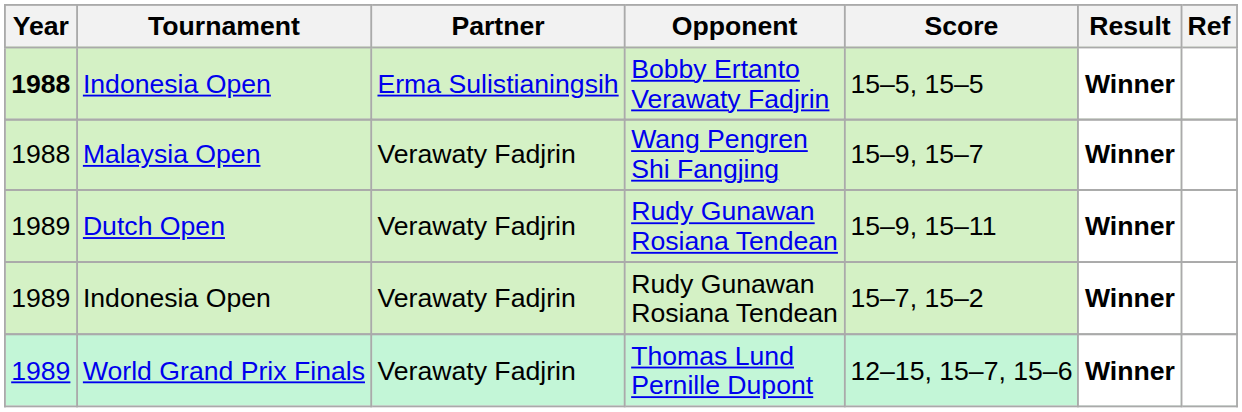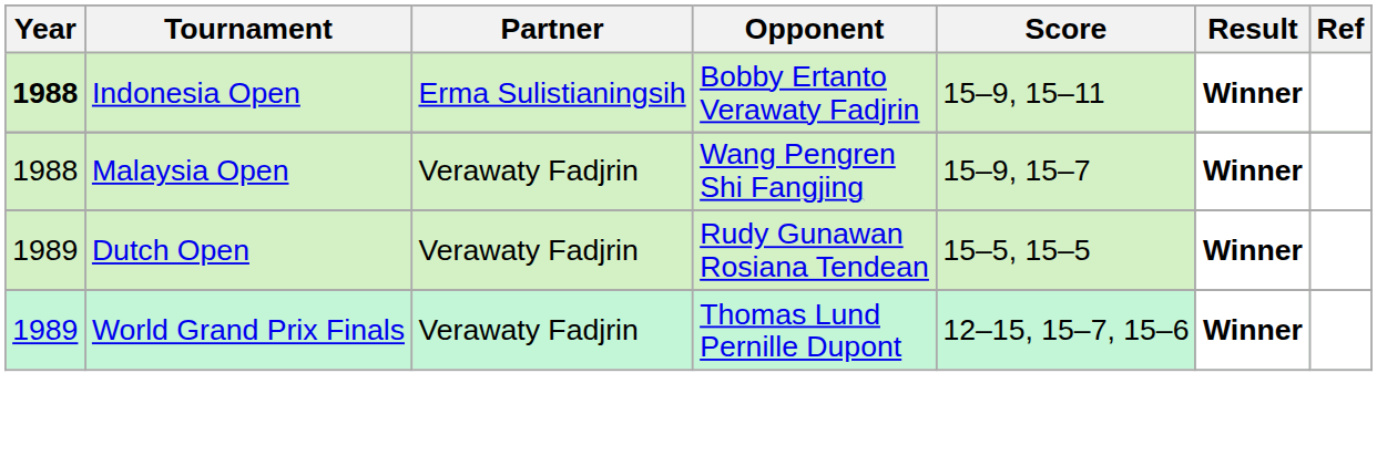 <table class="sortable wikitable" style="font-size: 90%;">
 <tr>
 <th>Year</th>
 <th>Tournament</th>
 <th>Partner</th>
 <th>Opponent</th>
 <th>Score</th>
 <th>Result</th>
 <th>Ref</th>
 </tr>
 <tr style="background:#D4F1C5">
 <td align="center"><strong>1988</strong></td>
 <td align="left"><a href='#'>Indonesia Open</a></td>
 <td align="left"> <a href='#'>Erma Sulistianingsih</a></td>
 <td align="left"> <a href='#'>Bobby Ertanto</a> <br>  <a href='#'>Verawaty Fadjrin</a></td>
-<td align="left">15–5, 15–5</td>
+<td align="left">15–9, 15–11</td>
 <td style="text-align:left; background:white"> <strong>Winner</strong></td>
 <td style="text-align:center; background:white"></td>
 </tr>
 <tr>
 </tr>
 <tr style="background:#D4F1C5">
 <td align="center">1988</td>
 <td align="left"><a href='#'>Malaysia Open</a></td>
 <td align="left"> Verawaty Fadjrin</td>
 <td align="left"> <a href='#'>Wang Pengren</a> <br>  <a href='#'>Shi Fangjing</a></td>
 <td align="left">15–9, 15–7</td>
 <td style="text-align:left; background:white"> <strong>Winner</strong></td>
 <td style="text-align:center; background:white"></td>
 </tr>
 <tr>
 </tr>
 <tr style="background:#D4F1C5">
 <td align="center">1989</td>
 <td align="left"><a href='#'>Dutch Open</a></td>
 <td align="left"> Verawaty Fadjrin</td>
 <td align="left"> <a href='#'>Rudy Gunawan</a> <br>  <a href='#'>Rosiana Tendean</a></td>
-<td align="left">15–9, 15–11</td>
+<td align="left">15–5, 15–5</td>
 <td style="text-align:left; background:white"> <strong>Winner</strong></td>
 <td style="text-align:center; background:white"></td>
 </tr>
 <tr>
-</tr>
-<tr style="background:#D4F1C5">
-<td align="center">1989</td>
-<td align="left">Indonesia Open</td>
-<td align="left"> Verawaty Fadjrin</td>
-<td align="left"> Rudy Gunawan <br>  Rosiana Tendean</td>
-<td align="left">15–7, 15–2</td>
-<td style="text-align:left; background:white"> <strong>Winner</strong></td>
-<td style="text-align:center; background:white"></td>
 </tr>
 <tr>
 </tr>
 <tr style="background:#C3F6D7">
 <td align="center"><a href='#'>1989</a></td>
 <td align="left"><a href='#'>World Grand Prix Finals</a></td>
 <td align="left"> Verawaty Fadjrin</td>
 <td align="left"> <a href='#'>Thomas Lund</a> <br>  <a href='#'>Pernille Dupont</a></td>
 <td align="left">12–15, 15–7, 15–6</td>
 <td style="text-align:left; background:white"> <strong>Winner</strong></td>
 <td style="text-align:center; background:white"></td>
 </tr>
 </table>
